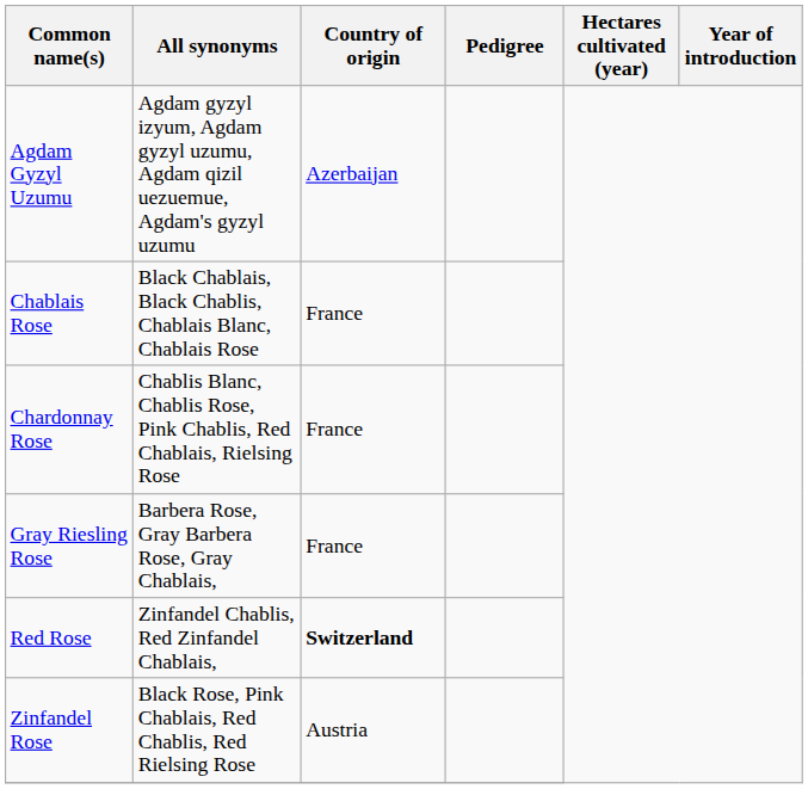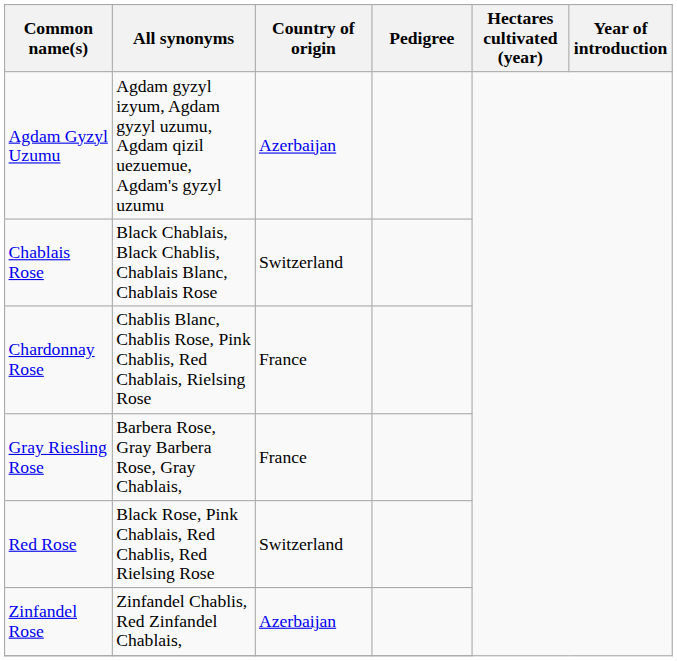 <table class="wikitable sortable">
 <tr>
 <th scope="col" width="200px">Common name(s)</th>
 <th scope="col" width="600px">All synonyms</th>
 <th scope="col" width="300px">Country of origin</th>
 <th scope="col" width="300px">Pedigree</th>
 <th scope="col" width="200px">Hectares cultivated (year)</th>
 <th scope="col" width="100px">Year of introduction</th>
 </tr>
 <tr>
 <td><a href='#'>Agdam Gyzyl Uzumu</a></td>
 <td>Agdam gyzyl izyum, Agdam gyzyl uzumu, Agdam qizil uezuemue, Agdam's gyzyl uzumu</td>
 <td><a href='#'>Azerbaijan</a></td>
 <td></td>
 </tr>
 <tr>
 <td><a href='#'>Chablais Rose</a></td>
 <td>Black Chablais, Black Chablis, Chablais Blanc, Chablais Rose</td>
-<td>France</td>
+<td>Switzerland</td>
 <td></td>
 </tr>
 <tr>
 <td><a href='#'>Chardonnay Rose</a></td>
 <td>Chablis Blanc, Chablis Rose, Pink Chablis, Red Chablais, Rielsing Rose</td>
 <td>France</td>
 <td></td>
 </tr>
 <tr>
 <td><a href='#'>Gray Riesling Rose</a></td>
 <td>Barbera Rose, Gray Barbera Rose, Gray Chablais,</td>
 <td>France</td>
 <td></td>
 </tr>
 <tr>
 <td><a href='#'>Red Rose</a></td>
-<td>Zinfandel Chablis, Red Zinfandel Chablais,</td>
-<td><strong>Switzerland</strong></td>
+<td>Black Rose, Pink Chablais, Red Chablis, Red Rielsing Rose</td>
+<td>Switzerland</td>
 <td></td>
 </tr>
 <tr>
 <td><a href='#'>Zinfandel Rose</a></td>
-<td>Black Rose, Pink Chablais, Red Chablis, Red Rielsing Rose</td>
-<td>Austria</td>
+<td>Zinfandel Chablis, Red Zinfandel Chablais,</td>
+<td><a href='#'>Azerbaijan</a></td>
 <td></td>
 </tr>
 <tr>
 </tr>
 </table>
